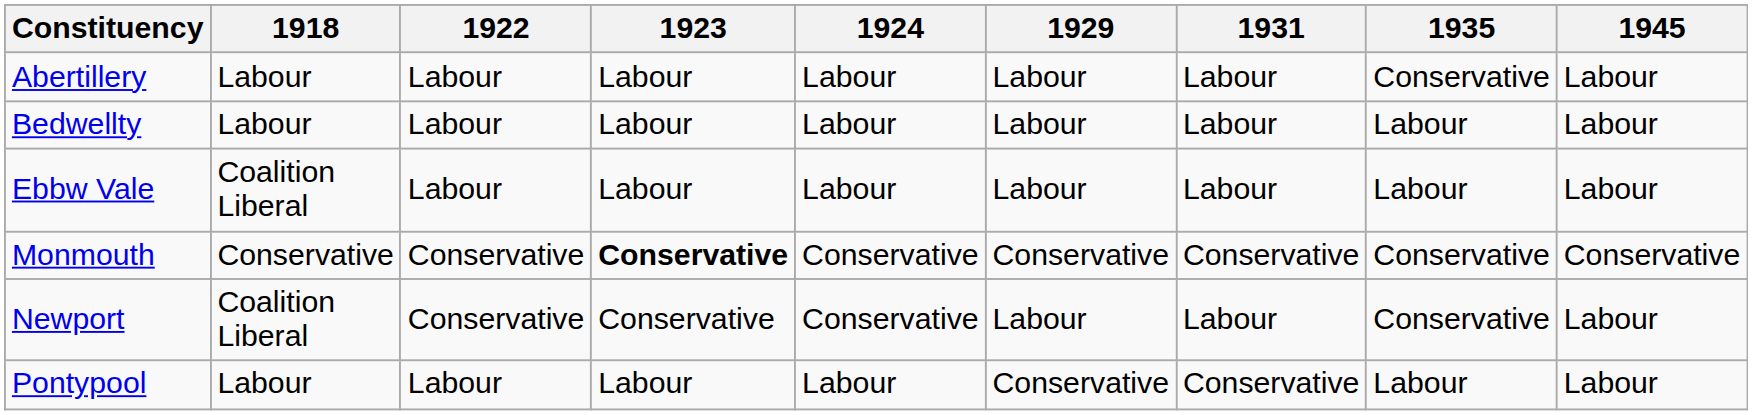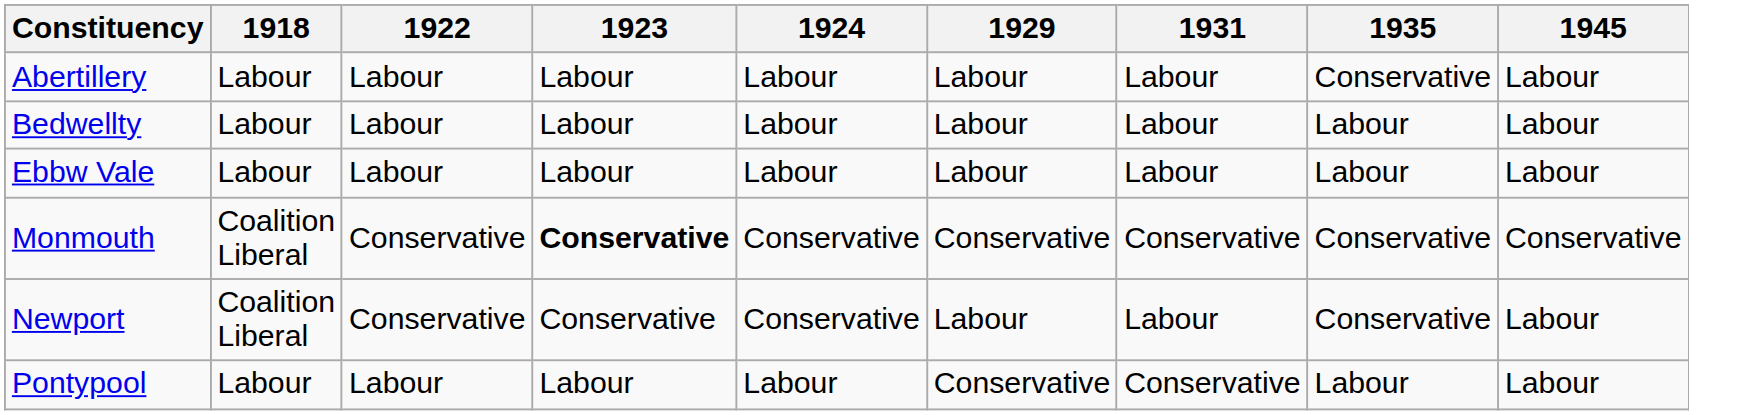 <table class="wikitable sortable">
 <tr>
 <th>Constituency</th>
 <th>1918</th>
 <th>1922</th>
 <th>1923</th>
 <th>1924</th>
 <th>1929</th>
 <th>1931</th>
 <th>1935</th>
 <th>1945</th>
 </tr>
 <tr>
 <td><a href='#'>Abertillery</a></td>
 <td bgcolor=>Labour</td>
 <td bgcolor=>Labour</td>
 <td bgcolor=>Labour</td>
 <td bgcolor=>Labour</td>
 <td bgcolor=>Labour</td>
 <td bgcolor=>Labour</td>
 <td bgcolor=>Conservative</td>
 <td bgcolor=>Labour</td>
 </tr>
 <tr>
 <td><a href='#'>Bedwellty</a></td>
 <td bgcolor=>Labour</td>
 <td bgcolor=>Labour</td>
 <td bgcolor=>Labour</td>
 <td bgcolor=>Labour</td>
 <td bgcolor=>Labour</td>
 <td bgcolor=>Labour</td>
 <td bgcolor=>Labour</td>
 <td bgcolor=>Labour</td>
 </tr>
 <tr>
 <td><a href='#'>Ebbw Vale</a></td>
-<td bgcolor=>Coalition Liberal</td>
+<td bgcolor=>Labour</td>
 <td bgcolor=>Labour</td>
 <td bgcolor=>Labour</td>
 <td bgcolor=>Labour</td>
 <td bgcolor=>Labour</td>
 <td bgcolor=>Labour</td>
 <td bgcolor=>Labour</td>
 <td bgcolor=>Labour</td>
 </tr>
 <tr>
 <td><a href='#'>Monmouth</a></td>
-<td bgcolor=>Conservative</td>
+<td bgcolor=>Coalition Liberal</td>
 <td bgcolor=>Conservative</td>
 <td bgcolor=><strong>Conservative</strong></td>
 <td bgcolor=>Conservative</td>
 <td bgcolor=>Conservative</td>
 <td bgcolor=>Conservative</td>
 <td bgcolor=>Conservative</td>
 <td bgcolor=>Conservative</td>
 </tr>
 <tr>
 <td><a href='#'>Newport</a></td>
 <td bgcolor=>Coalition Liberal</td>
 <td bgcolor=>Conservative</td>
 <td bgcolor=>Conservative</td>
 <td bgcolor=>Conservative</td>
 <td bgcolor=>Labour</td>
 <td bgcolor=>Labour</td>
 <td bgcolor=>Conservative</td>
 <td bgcolor=>Labour</td>
 </tr>
 <tr>
 <td><a href='#'>Pontypool</a></td>
 <td bgcolor=>Labour</td>
 <td bgcolor=>Labour</td>
 <td bgcolor=>Labour</td>
 <td bgcolor=>Labour</td>
 <td bgcolor=>Conservative</td>
 <td bgcolor=>Conservative</td>
 <td bgcolor=>Labour</td>
 <td bgcolor=>Labour</td>
 </tr>
 </table>
